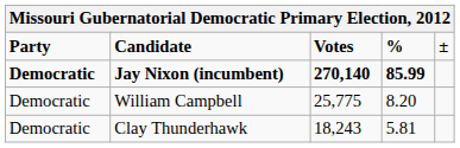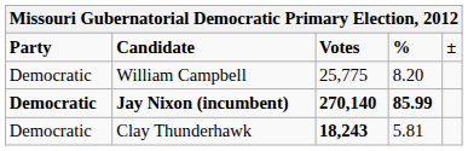 <table class="wikitable">
 <tr>
 <th colspan="5">Missouri Gubernatorial Democratic Primary Election, 2012</th>
 </tr>
 <tr>
 <td><strong>Party</strong></td>
 <td><strong>Candidate</strong></td>
 <td><strong>Votes</strong></td>
 <td><strong>%</strong></td>
 <td><strong>±</strong></td>
 </tr>
 <tr>
+<td>Democratic</td>
+<td>William Campbell</td>
+<td>25,775</td>
+<td>8.20</td>
+<td></td>
+</tr>
+<tr>
 <td><strong>Democratic</strong></td>
 <td><strong>Jay Nixon (incumbent)</strong></td>
 <td><strong>270,140</strong></td>
 <td><strong>85.99</strong></td>
 <td></td>
 </tr>
 <tr>
 <td>Democratic</td>
-<td>William Campbell</td>
-<td>25,775</td>
-<td>8.20</td>
-<td></td>
-</tr>
-<tr>
-<td>Democratic</td>
 <td>Clay Thunderhawk</td>
-<td>18,243</td>
+<td><strong>18,243</strong></td>
 <td>5.81</td>
 <td></td>
 </tr>
 </table>
